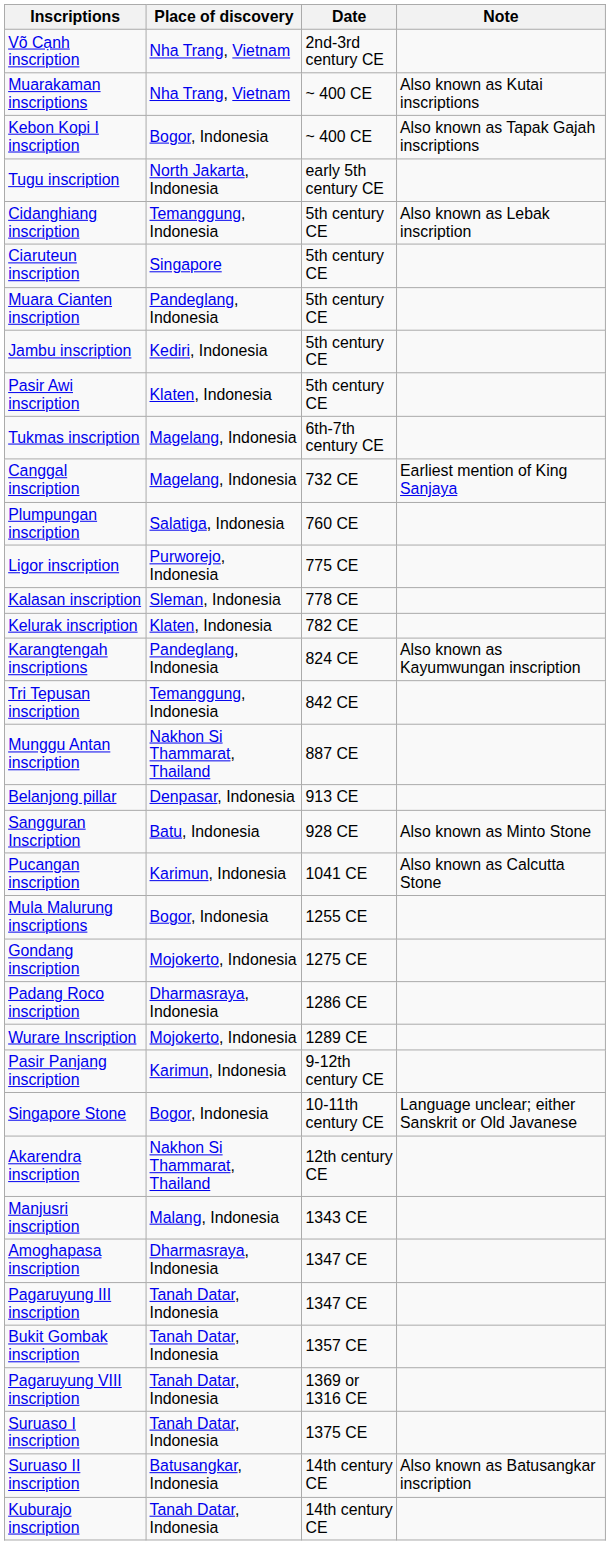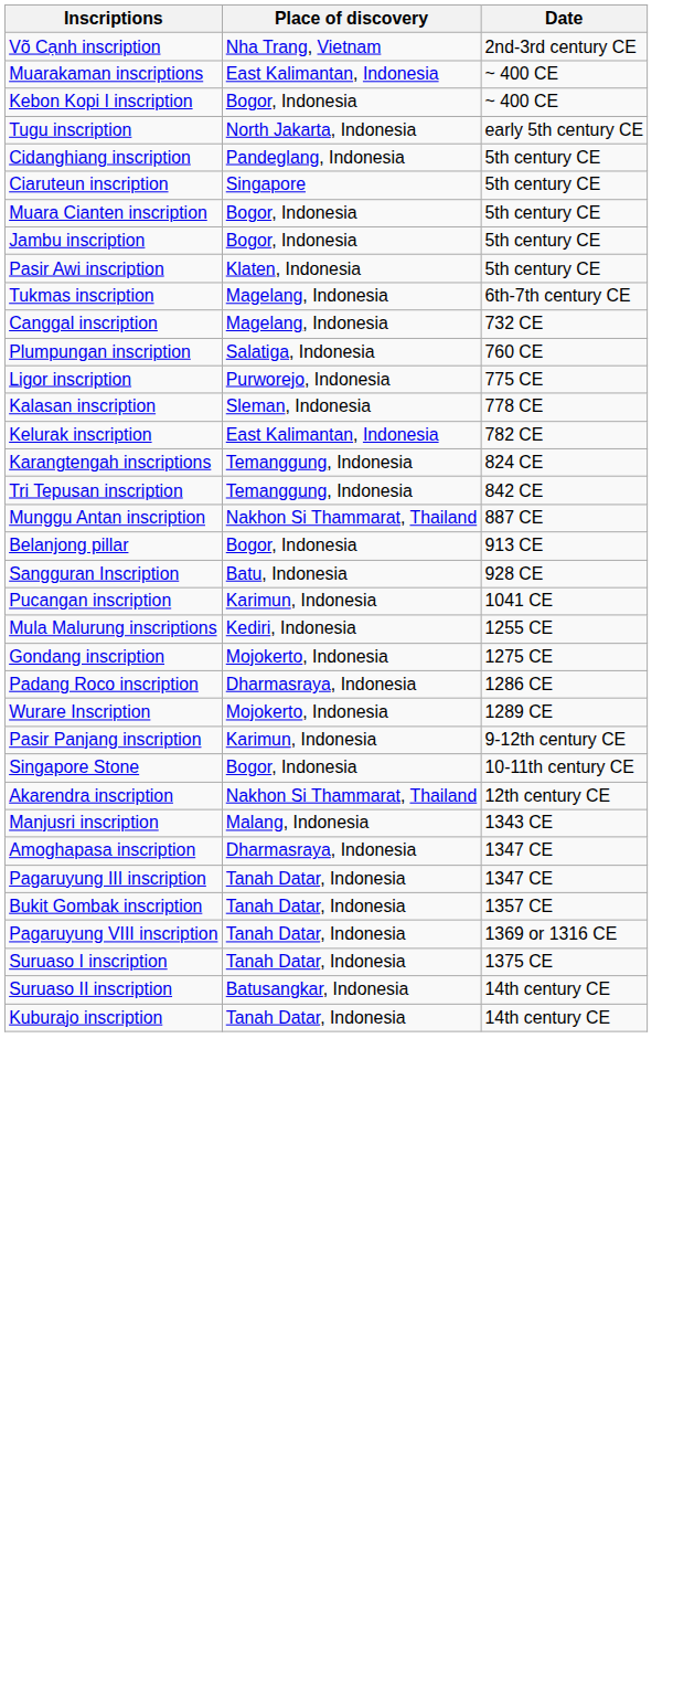 <table class="wikitable sortable">
 <tr>
 <th>Inscriptions</th>
 <th>Place of discovery</th>
 <th>Date</th>
-<th>Note</th>
 </tr>
 <tr>
 <td><a href='#'>Võ Cạnh inscription</a></td>
 <td><a href='#'>Nha Trang</a>, <a href='#'>Vietnam</a></td>
 <td>2nd-3rd century CE</td>
-<td></td>
 </tr>
 <tr>
 <td><a href='#'>Muarakaman inscriptions</a></td>
-<td><a href='#'>Nha Trang</a>, <a href='#'>Vietnam</a></td>
+<td><a href='#'>East Kalimantan</a>, <a href='#'>Indonesia</a></td>
 <td>~ 400 CE</td>
-<td>Also known as Kutai inscriptions</td>
 </tr>
 <tr>
 <td><a href='#'>Kebon Kopi I inscription</a></td>
 <td><a href='#'>Bogor</a>, Indonesia</td>
 <td>~ 400 CE</td>
-<td>Also known as Tapak Gajah inscriptions</td>
 </tr>
 <tr>
 <td><a href='#'>Tugu inscription</a></td>
 <td><a href='#'>North Jakarta</a>, Indonesia</td>
 <td>early 5th century CE</td>
-<td></td>
 </tr>
 <tr>
 <td><a href='#'>Cidanghiang inscription</a></td>
-<td><a href='#'>Temanggung</a>, Indonesia</td>
+<td><a href='#'>Pandeglang</a>, Indonesia</td>
 <td>5th century CE</td>
-<td>Also known as Lebak inscription</td>
 </tr>
 <tr>
 <td><a href='#'>Ciaruteun inscription</a></td>
 <td><a href='#'>Singapore</a></td>
 <td>5th century CE</td>
-<td></td>
 </tr>
 <tr>
 <td><a href='#'>Muara Cianten inscription</a></td>
-<td><a href='#'>Pandeglang</a>, Indonesia</td>
+<td><a href='#'>Bogor</a>, Indonesia</td>
 <td>5th century CE</td>
-<td></td>
 </tr>
 <tr>
 <td><a href='#'>Jambu inscription</a></td>
-<td><a href='#'>Kediri</a>, Indonesia</td>
+<td><a href='#'>Bogor</a>, Indonesia</td>
 <td>5th century CE</td>
-<td></td>
 </tr>
 <tr>
 <td><a href='#'>Pasir Awi inscription</a></td>
 <td><a href='#'>Klaten</a>, Indonesia</td>
 <td>5th century CE</td>
-<td></td>
 </tr>
 <tr>
 <td><a href='#'>Tukmas inscription</a></td>
 <td><a href='#'>Magelang</a>, Indonesia</td>
 <td>6th-7th century CE</td>
-<td></td>
 </tr>
 <tr>
 <td><a href='#'>Canggal inscription</a></td>
 <td><a href='#'>Magelang</a>, Indonesia</td>
 <td>732 CE</td>
-<td>Earliest mention of King <a href='#'>Sanjaya</a></td>
 </tr>
 <tr>
 <td><a href='#'>Plumpungan inscription</a></td>
 <td><a href='#'>Salatiga</a>, Indonesia</td>
 <td>760 CE</td>
-<td></td>
 </tr>
 <tr>
 <td><a href='#'>Ligor inscription</a></td>
 <td><a href='#'>Purworejo</a>, Indonesia</td>
 <td>775 CE</td>
-<td></td>
 </tr>
 <tr>
 <td><a href='#'>Kalasan inscription</a></td>
 <td><a href='#'>Sleman</a>, Indonesia</td>
 <td>778 CE</td>
-<td></td>
 </tr>
 <tr>
 <td><a href='#'>Kelurak inscription</a></td>
-<td><a href='#'>Klaten</a>, Indonesia</td>
+<td><a href='#'>East Kalimantan</a>, <a href='#'>Indonesia</a></td>
 <td>782 CE</td>
-<td></td>
 </tr>
 <tr>
 <td><a href='#'>Karangtengah inscriptions</a></td>
-<td><a href='#'>Pandeglang</a>, Indonesia</td>
+<td><a href='#'>Temanggung</a>, Indonesia</td>
 <td>824 CE</td>
-<td>Also known as Kayumwungan inscription</td>
 </tr>
 <tr>
 <td><a href='#'>Tri Tepusan inscription</a></td>
 <td><a href='#'>Temanggung</a>, Indonesia</td>
 <td>842 CE</td>
-<td></td>
 </tr>
 <tr>
 <td><a href='#'>Munggu Antan inscription</a></td>
 <td><a href='#'>Nakhon Si Thammarat</a>, <a href='#'>Thailand</a></td>
 <td>887 CE</td>
-<td></td>
 </tr>
 <tr>
 <td><a href='#'>Belanjong pillar</a></td>
-<td><a href='#'>Denpasar</a>, Indonesia</td>
+<td><a href='#'>Bogor</a>, Indonesia</td>
 <td>913 CE</td>
-<td></td>
 </tr>
 <tr>
 <td><a href='#'>Sangguran Inscription</a></td>
 <td><a href='#'>Batu</a>, Indonesia</td>
 <td>928 CE</td>
-<td>Also known as Minto Stone</td>
 </tr>
 <tr>
 <td><a href='#'>Pucangan inscription</a></td>
 <td><a href='#'>Karimun</a>, Indonesia</td>
 <td>1041 CE</td>
-<td>Also known as Calcutta Stone</td>
 </tr>
 <tr>
 <td><a href='#'>Mula Malurung inscriptions</a></td>
-<td><a href='#'>Bogor</a>, Indonesia</td>
+<td><a href='#'>Kediri</a>, Indonesia</td>
 <td>1255 CE</td>
-<td></td>
 </tr>
 <tr>
 <td><a href='#'>Gondang inscription</a></td>
 <td><a href='#'>Mojokerto</a>, Indonesia</td>
 <td>1275 CE</td>
-<td></td>
 </tr>
 <tr>
 <td><a href='#'>Padang Roco inscription</a></td>
 <td><a href='#'>Dharmasraya</a>, Indonesia</td>
 <td>1286 CE</td>
-<td></td>
 </tr>
 <tr>
 <td><a href='#'>Wurare Inscription</a></td>
 <td><a href='#'>Mojokerto</a>, Indonesia</td>
 <td>1289 CE</td>
-<td></td>
 </tr>
 <tr>
 <td><a href='#'>Pasir Panjang inscription</a></td>
 <td><a href='#'>Karimun</a>, Indonesia</td>
 <td>9-12th century CE</td>
-<td></td>
 </tr>
 <tr>
 <td><a href='#'>Singapore Stone</a></td>
 <td><a href='#'>Bogor</a>, Indonesia</td>
 <td>10-11th century CE</td>
-<td>Language unclear; either Sanskrit or Old Javanese</td>
 </tr>
 <tr>
 <td><a href='#'>Akarendra inscription</a></td>
 <td><a href='#'>Nakhon Si Thammarat</a>, <a href='#'>Thailand</a></td>
 <td>12th century CE</td>
-<td></td>
 </tr>
 <tr>
 <td><a href='#'>Manjusri inscription</a></td>
 <td><a href='#'>Malang</a>, Indonesia</td>
 <td>1343 CE</td>
-<td></td>
 </tr>
 <tr>
 <td><a href='#'>Amoghapasa inscription</a></td>
 <td><a href='#'>Dharmasraya</a>, Indonesia</td>
 <td>1347 CE</td>
-<td></td>
 </tr>
 <tr>
 <td><a href='#'>Pagaruyung III inscription</a></td>
 <td><a href='#'>Tanah Datar</a>, Indonesia</td>
 <td>1347 CE</td>
-<td></td>
 </tr>
 <tr>
 <td><a href='#'>Bukit Gombak inscription</a></td>
 <td><a href='#'>Tanah Datar</a>, Indonesia</td>
 <td>1357 CE</td>
-<td></td>
 </tr>
 <tr>
 <td><a href='#'>Pagaruyung VIII inscription</a></td>
 <td><a href='#'>Tanah Datar</a>, Indonesia</td>
 <td>1369 or 1316 CE</td>
-<td></td>
 </tr>
 <tr>
 <td><a href='#'>Suruaso I inscription</a></td>
 <td><a href='#'>Tanah Datar</a>, Indonesia</td>
 <td>1375 CE</td>
-<td></td>
 </tr>
 <tr>
 <td><a href='#'>Suruaso II inscription</a></td>
 <td><a href='#'>Batusangkar</a>, Indonesia</td>
 <td>14th century CE</td>
-<td>Also known as Batusangkar inscription</td>
 </tr>
 <tr>
 <td><a href='#'>Kuburajo inscription</a></td>
 <td><a href='#'>Tanah Datar</a>, Indonesia</td>
 <td>14th century CE</td>
-<td></td>
 </tr>
 </table>
